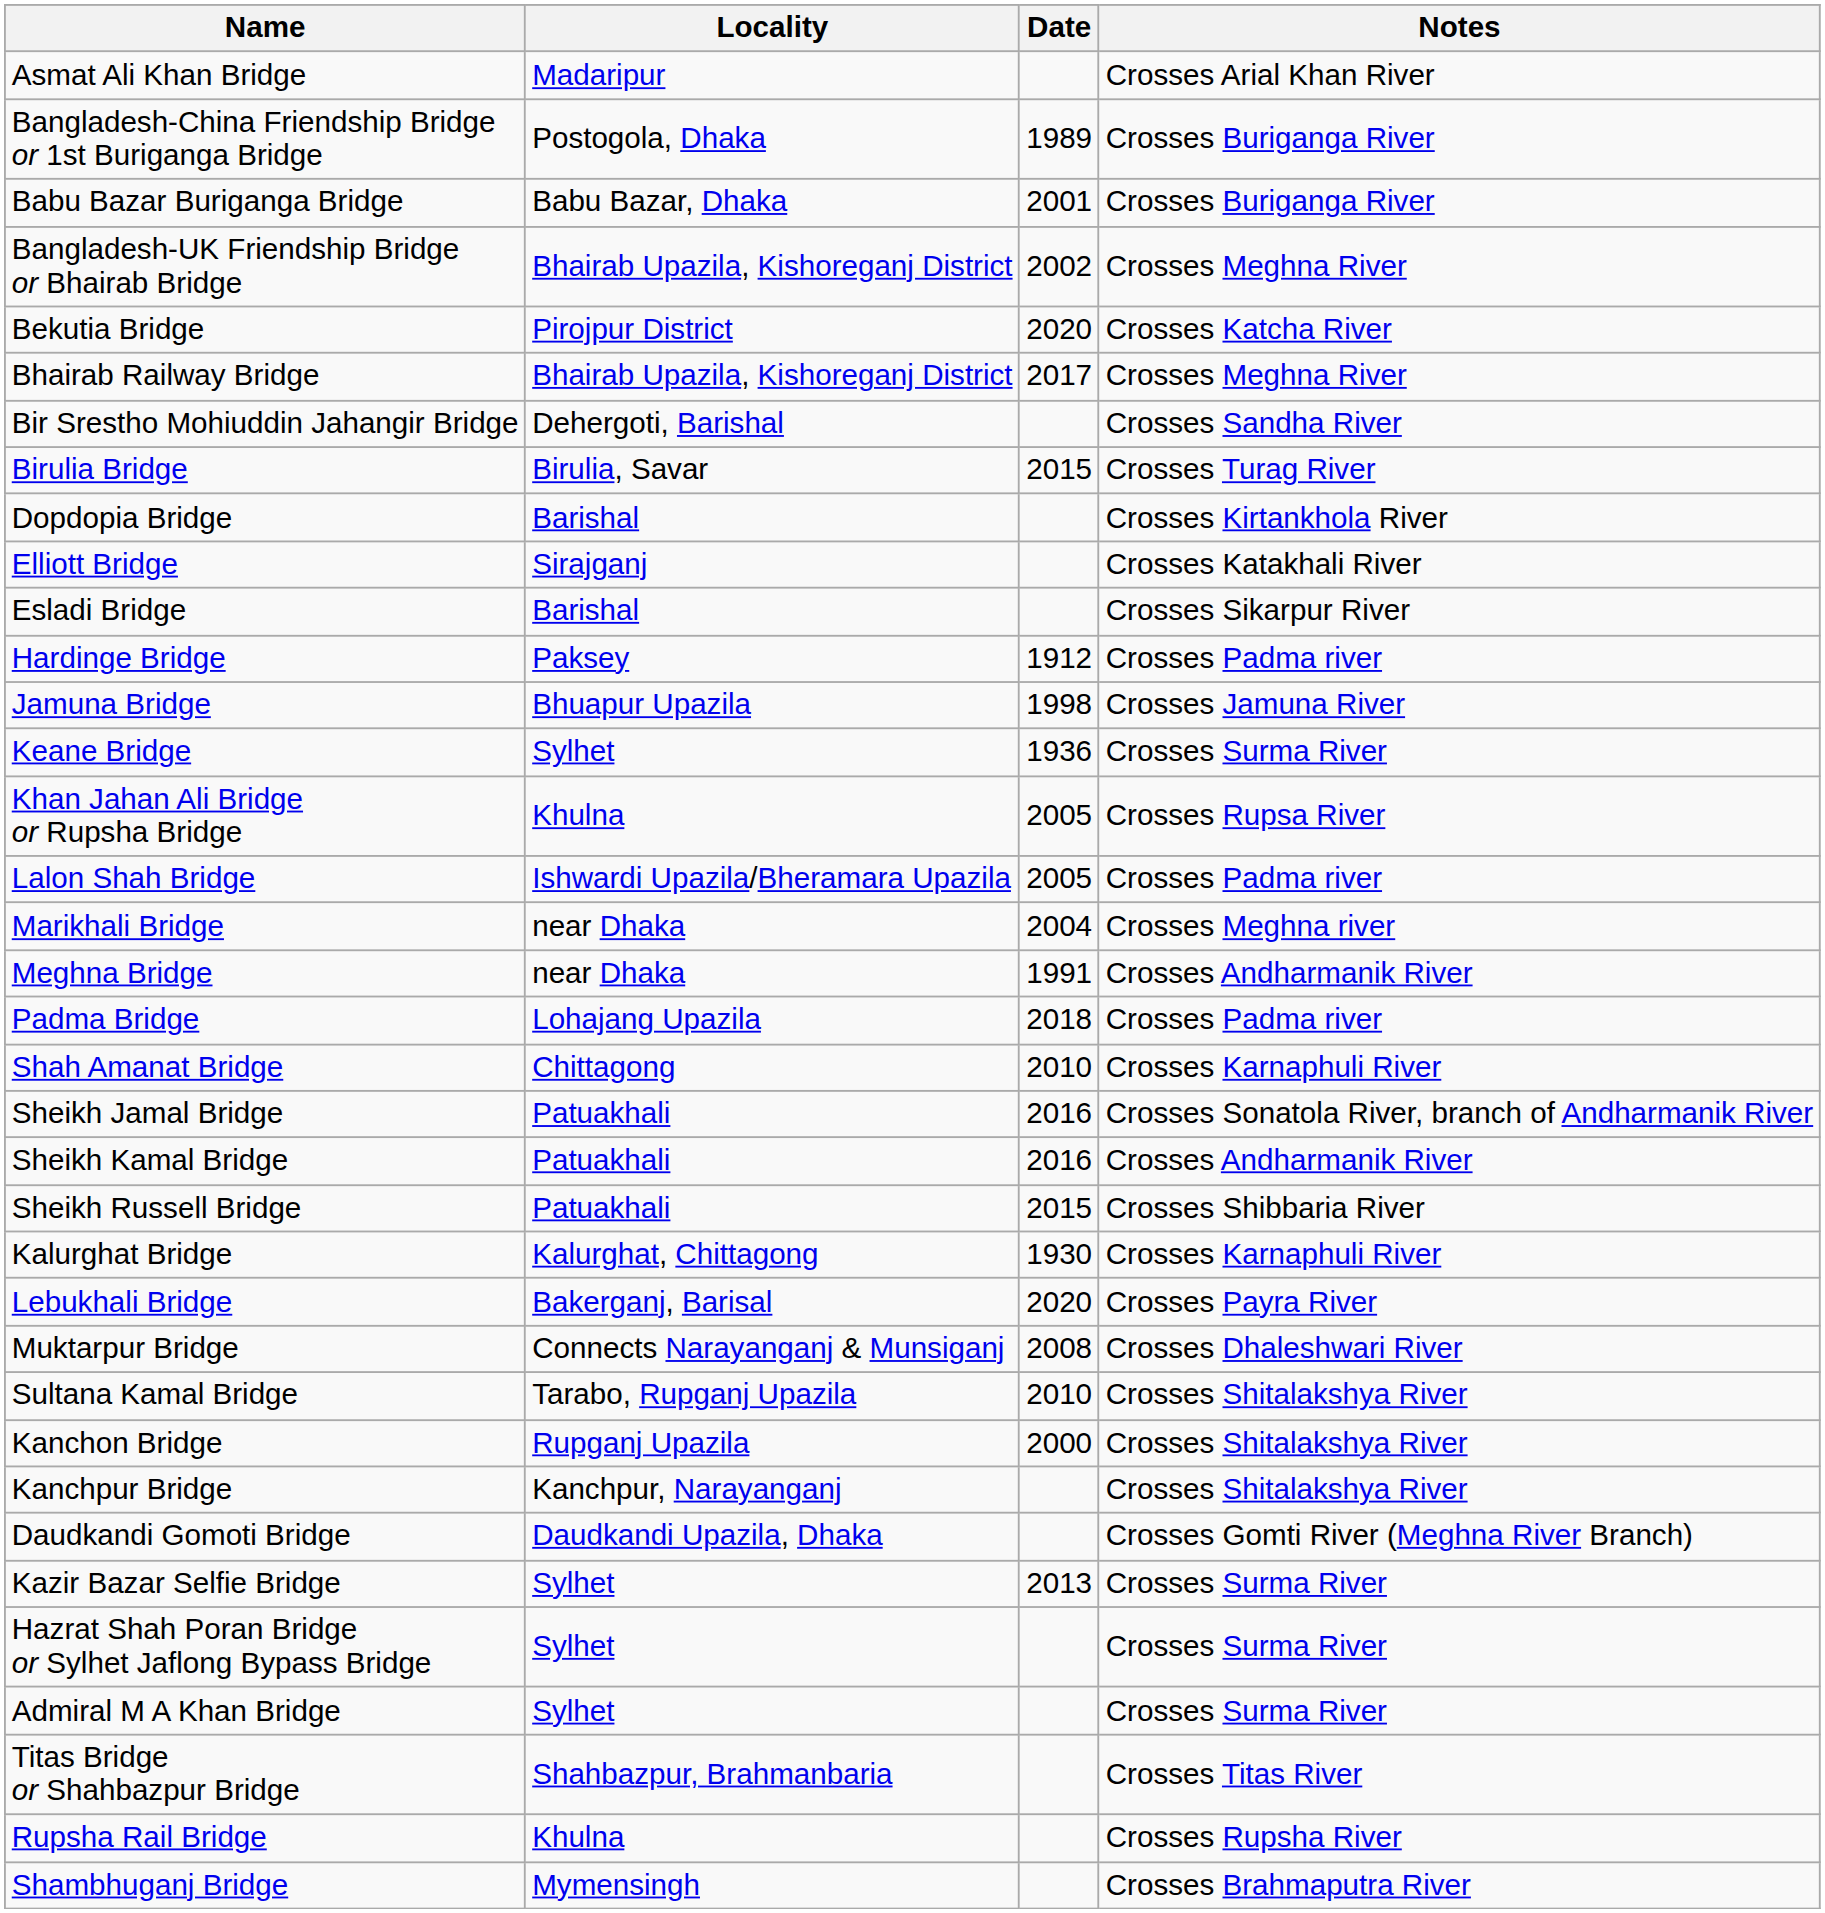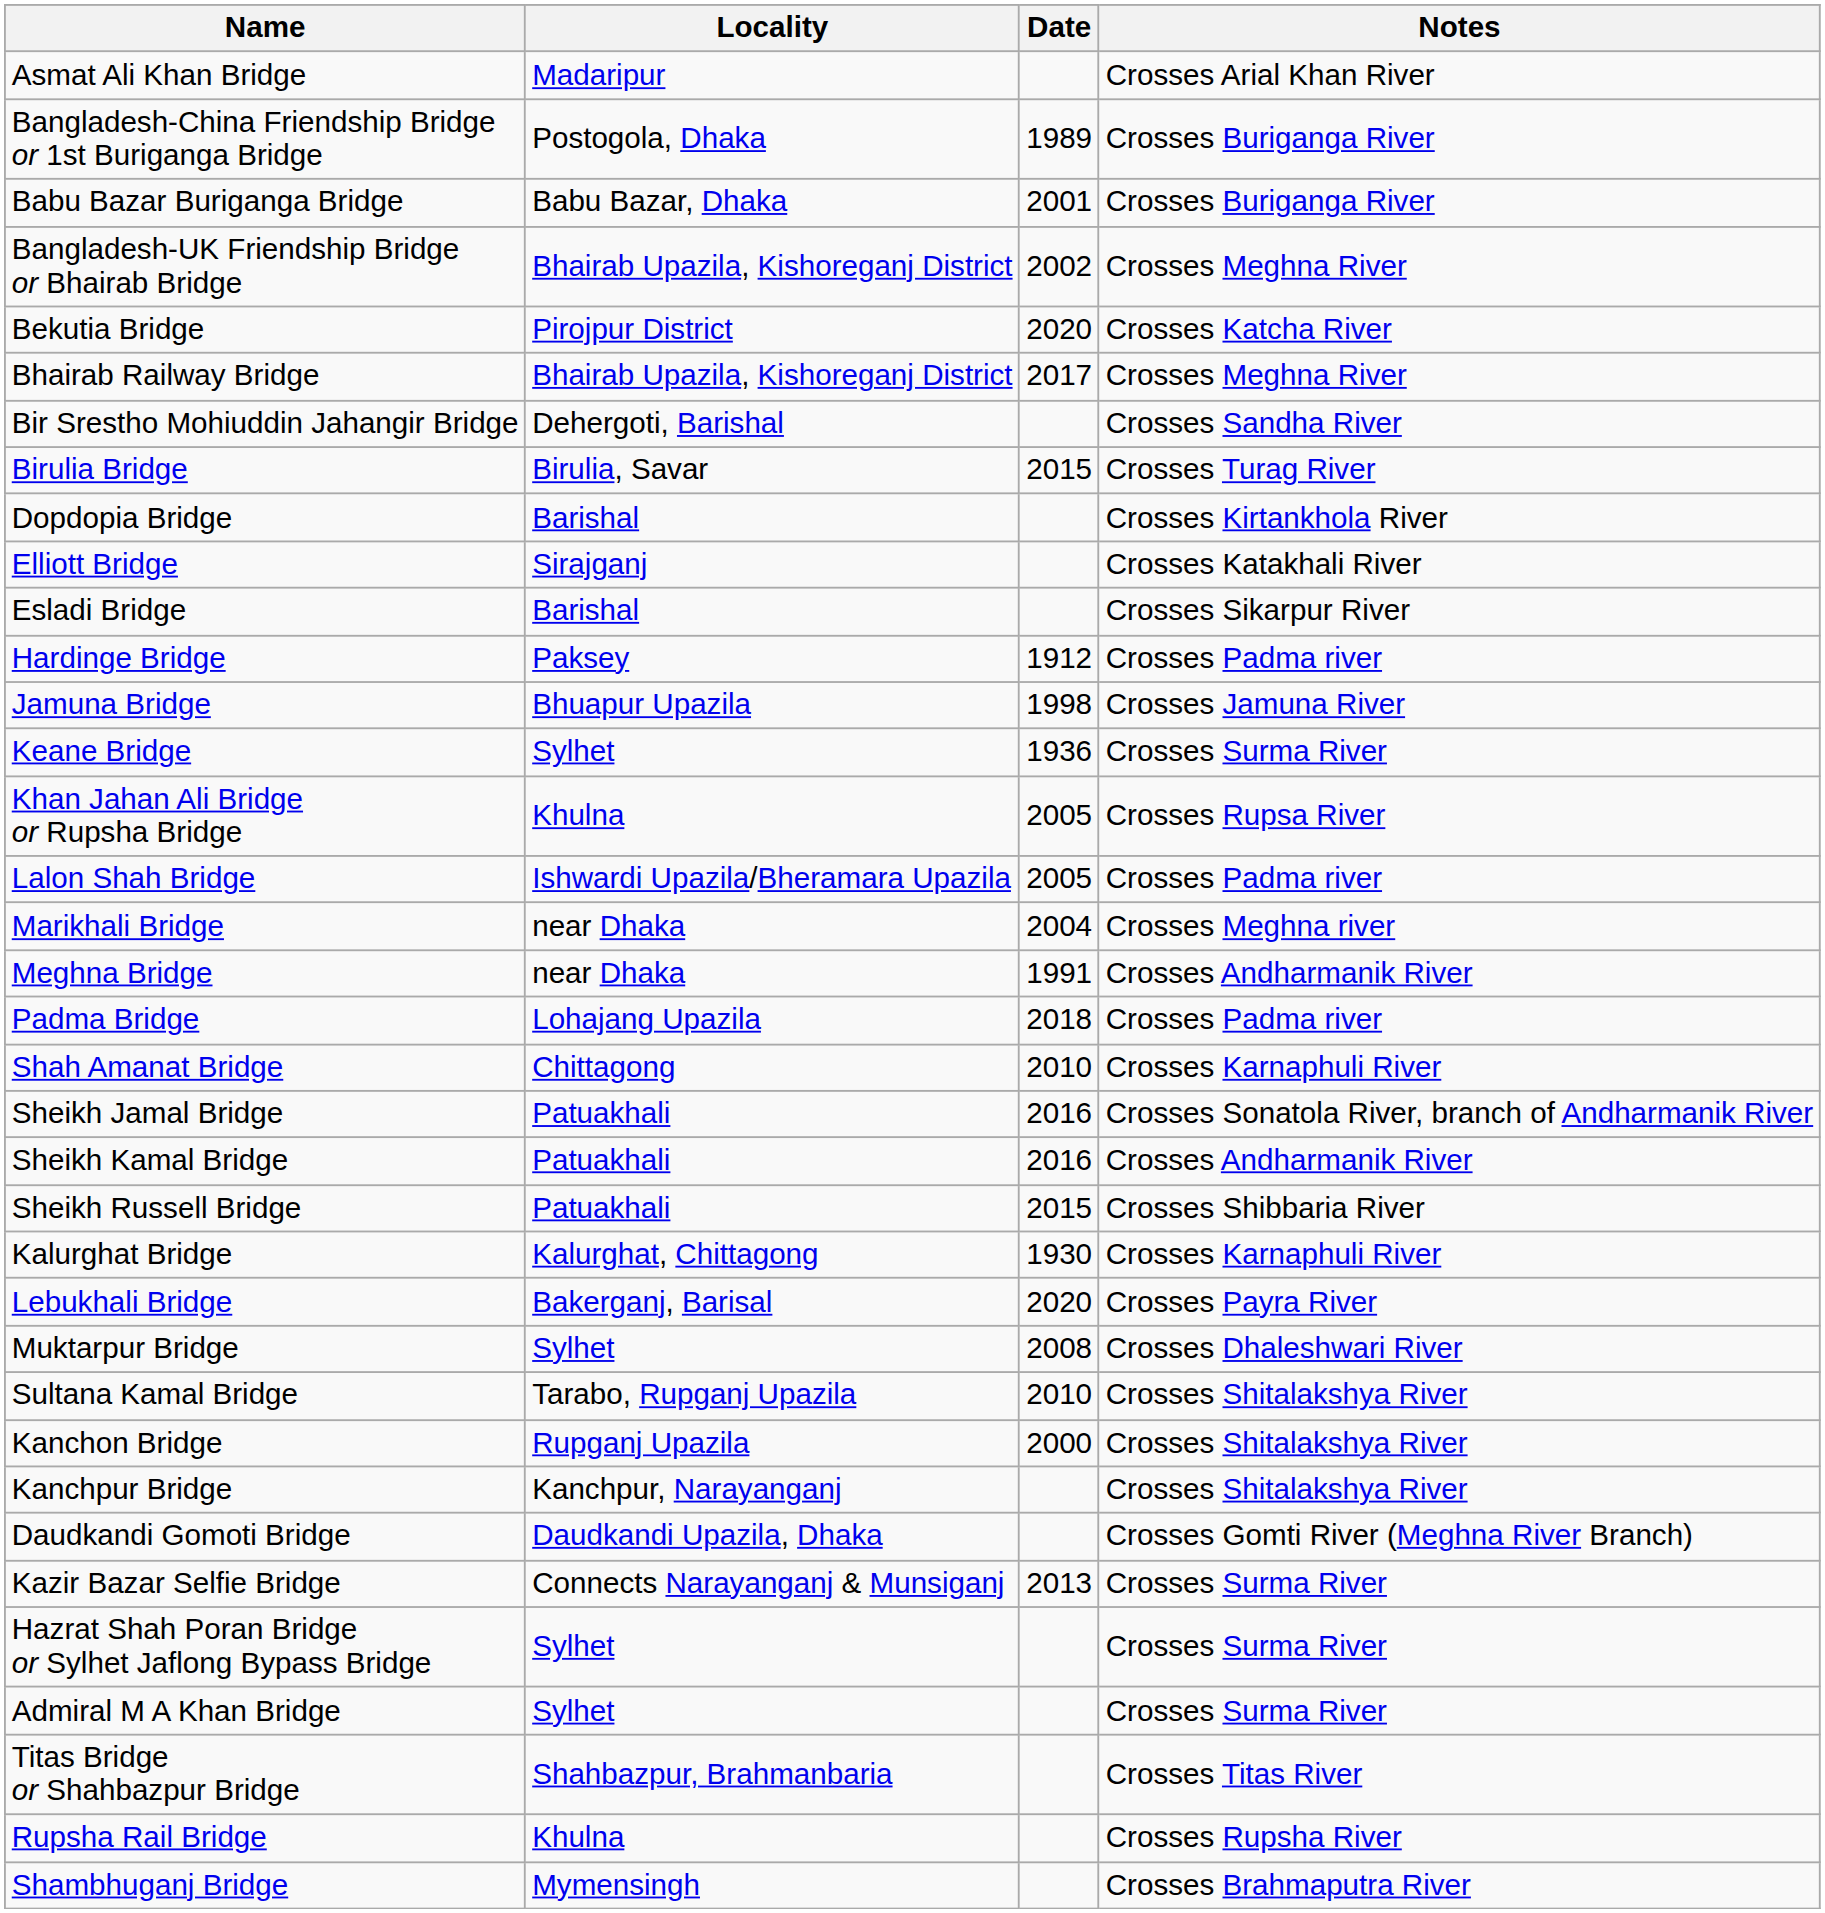 <table class="wikitable sortable">
 <tr>
 <th>Name</th>
 <th>Locality</th>
 <th>Date</th>
 <th class="unsortable">Notes</th>
 </tr>
 <tr>
 <td>Asmat Ali Khan Bridge <br></td>
 <td><a href='#'>Madaripur</a></td>
 <td></td>
 <td>Crosses Arial Khan River</td>
 </tr>
 <tr>
 <td>Bangladesh-China Friendship Bridge <br> <em>or</em> 1st Buriganga Bridge</td>
 <td>Postogola, <a href='#'>Dhaka</a></td>
 <td>1989</td>
 <td>Crosses <a href='#'>Buriganga River</a></td>
 </tr>
 <tr>
 <td>Babu Bazar Buriganga Bridge</td>
 <td>Babu Bazar, <a href='#'>Dhaka</a></td>
 <td>2001</td>
 <td>Crosses <a href='#'>Buriganga River</a></td>
 </tr>
 <tr>
 <td>Bangladesh-UK Friendship Bridge <br> <em>or</em> Bhairab Bridge</td>
 <td><a href='#'>Bhairab Upazila</a>, <a href='#'>Kishoreganj District</a></td>
 <td>2002</td>
 <td>Crosses <a href='#'>Meghna River</a></td>
 </tr>
 <tr>
 <td>Bekutia Bridge</td>
 <td><a href='#'>Pirojpur District</a></td>
 <td>2020</td>
 <td>Crosses <a href='#'>Katcha River</a></td>
 </tr>
 <tr>
 <td>Bhairab Railway Bridge</td>
 <td><a href='#'>Bhairab Upazila</a>, <a href='#'>Kishoreganj District</a></td>
 <td>2017</td>
 <td>Crosses <a href='#'>Meghna River</a></td>
 </tr>
 <tr>
 <td>Bir Srestho Mohiuddin Jahangir Bridge</td>
 <td>Dehergoti, <a href='#'>Barishal</a></td>
 <td></td>
 <td>Crosses <a href='#'>Sandha River</a></td>
 </tr>
 <tr>
 <td><a href='#'>Birulia Bridge</a></td>
 <td><a href='#'>Birulia</a>, Savar</td>
 <td>2015</td>
 <td>Crosses <a href='#'>Turag River</a></td>
 </tr>
 <tr>
 <td>Dopdopia Bridge</td>
 <td><a href='#'>Barishal</a></td>
 <td></td>
 <td>Crosses <a href='#'>Kirtankhola</a> River</td>
 </tr>
 <tr>
 <td><a href='#'>Elliott Bridge</a></td>
 <td><a href='#'>Sirajganj</a></td>
 <td></td>
 <td>Crosses Katakhali River</td>
 </tr>
 <tr>
 <td>Esladi Bridge</td>
 <td><a href='#'>Barishal</a></td>
 <td></td>
 <td>Crosses Sikarpur River</td>
 </tr>
 <tr>
 <td><a href='#'>Hardinge Bridge</a></td>
 <td><a href='#'>Paksey</a></td>
 <td>1912</td>
 <td>Crosses <a href='#'>Padma river</a></td>
 </tr>
 <tr>
 <td><a href='#'>Jamuna Bridge</a></td>
 <td><a href='#'>Bhuapur Upazila</a></td>
 <td>1998</td>
 <td>Crosses <a href='#'>Jamuna River</a></td>
 </tr>
 <tr>
 <td><a href='#'>Keane Bridge</a></td>
 <td><a href='#'>Sylhet</a></td>
 <td>1936</td>
 <td>Crosses <a href='#'>Surma River</a></td>
 </tr>
 <tr>
 <td><a href='#'>Khan Jahan Ali Bridge</a> <br> <em>or</em> Rupsha Bridge</td>
 <td><a href='#'>Khulna</a></td>
 <td>2005</td>
 <td>Crosses <a href='#'>Rupsa River</a></td>
 </tr>
 <tr>
 <td><a href='#'>Lalon Shah Bridge</a></td>
 <td><a href='#'>Ishwardi Upazila</a>/<a href='#'>Bheramara Upazila</a></td>
 <td>2005</td>
 <td>Crosses <a href='#'>Padma river</a></td>
 </tr>
 <tr>
 <td><a href='#'>Marikhali Bridge</a></td>
 <td>near <a href='#'>Dhaka</a></td>
 <td>2004</td>
 <td>Crosses <a href='#'>Meghna river</a></td>
 </tr>
 <tr>
 <td><a href='#'>Meghna Bridge</a></td>
 <td>near <a href='#'>Dhaka</a></td>
 <td>1991</td>
 <td>Crosses <a href='#'>Andharmanik River</a></td>
 </tr>
 <tr>
 <td><a href='#'>Padma Bridge</a></td>
 <td><a href='#'>Lohajang Upazila</a></td>
 <td>2018</td>
 <td>Crosses <a href='#'>Padma river</a></td>
 </tr>
 <tr>
 <td><a href='#'>Shah Amanat Bridge</a></td>
 <td><a href='#'>Chittagong</a></td>
 <td>2010</td>
 <td>Crosses <a href='#'>Karnaphuli River</a></td>
 </tr>
 <tr>
 <td>Sheikh Jamal Bridge</td>
 <td><a href='#'>Patuakhali</a></td>
 <td>2016</td>
 <td>Crosses Sonatola River, branch of <a href='#'>Andharmanik River</a></td>
 </tr>
 <tr>
 <td>Sheikh Kamal Bridge</td>
 <td><a href='#'>Patuakhali</a></td>
 <td>2016</td>
 <td>Crosses <a href='#'>Andharmanik River</a></td>
 </tr>
 <tr>
 <td>Sheikh Russell Bridge</td>
 <td><a href='#'>Patuakhali</a></td>
 <td>2015</td>
 <td>Crosses Shibbaria River</td>
 </tr>
 <tr>
 <td>Kalurghat Bridge</td>
 <td><a href='#'>Kalurghat</a>, <a href='#'>Chittagong</a></td>
 <td>1930</td>
 <td>Crosses <a href='#'>Karnaphuli River</a></td>
 </tr>
 <tr>
 <td><a href='#'>Lebukhali Bridge</a></td>
 <td><a href='#'>Bakerganj</a>, <a href='#'>Barisal</a></td>
 <td>2020</td>
 <td>Crosses <a href='#'>Payra River</a></td>
 </tr>
 <tr>
 <td>Muktarpur Bridge</td>
-<td>Connects <a href='#'>Narayanganj</a> & <a href='#'>Munsiganj</a></td>
+<td><a href='#'>Sylhet</a></td>
 <td>2008</td>
 <td>Crosses <a href='#'>Dhaleshwari River</a></td>
 </tr>
 <tr>
 <td>Sultana Kamal Bridge</td>
 <td>Tarabo, <a href='#'>Rupganj Upazila</a></td>
 <td>2010</td>
 <td>Crosses <a href='#'>Shitalakshya River</a></td>
 </tr>
 <tr>
 <td>Kanchon Bridge</td>
 <td><a href='#'>Rupganj Upazila</a></td>
 <td>2000</td>
 <td>Crosses <a href='#'>Shitalakshya River</a></td>
 </tr>
 <tr>
 <td>Kanchpur Bridge</td>
 <td>Kanchpur, <a href='#'>Narayanganj</a></td>
 <td></td>
 <td>Crosses <a href='#'>Shitalakshya River</a></td>
 </tr>
 <tr>
 <td>Daudkandi Gomoti Bridge</td>
 <td><a href='#'>Daudkandi Upazila</a>, <a href='#'>Dhaka</a></td>
 <td></td>
 <td>Crosses Gomti River (<a href='#'>Meghna River</a> Branch)</td>
 </tr>
 <tr>
 <td>Kazir Bazar Selfie Bridge</td>
-<td><a href='#'>Sylhet</a></td>
+<td>Connects <a href='#'>Narayanganj</a> & <a href='#'>Munsiganj</a></td>
 <td>2013</td>
 <td>Crosses <a href='#'>Surma River</a></td>
 </tr>
 <tr>
 <td>Hazrat Shah Poran Bridge <br> <em>or</em> Sylhet Jaflong Bypass Bridge</td>
 <td><a href='#'>Sylhet</a></td>
 <td></td>
 <td>Crosses <a href='#'>Surma River</a></td>
 </tr>
 <tr>
 <td>Admiral M A Khan Bridge</td>
 <td><a href='#'>Sylhet</a></td>
 <td></td>
 <td>Crosses <a href='#'>Surma River</a></td>
 </tr>
 <tr>
 <td>Titas Bridge <br> <em>or</em> Shahbazpur Bridge</td>
 <td><a href='#'>Shahbazpur, Brahmanbaria</a></td>
 <td></td>
 <td>Crosses <a href='#'>Titas River</a></td>
 </tr>
 <tr>
 <td><a href='#'>Rupsha Rail Bridge</a></td>
 <td><a href='#'>Khulna</a></td>
 <td></td>
 <td>Crosses <a href='#'>Rupsha River</a></td>
 </tr>
 <tr>
 <td><a href='#'>Shambhuganj Bridge</a></td>
 <td><a href='#'>Mymensingh</a></td>
 <td></td>
 <td>Crosses <a href='#'>Brahmaputra River</a></td>
 </tr>
 </table>
